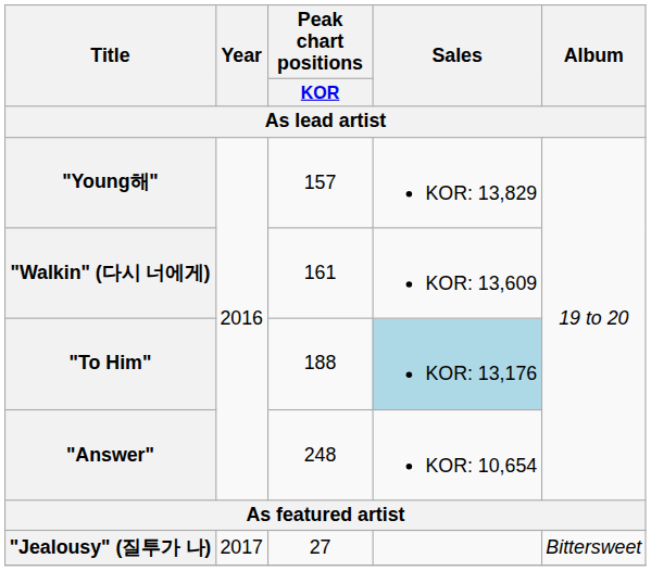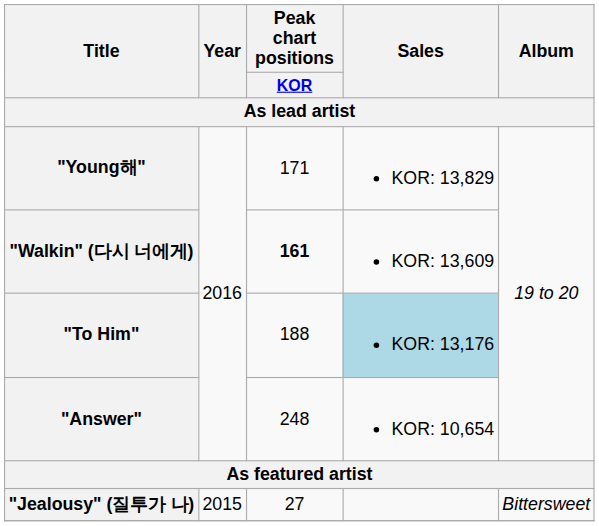 <table class="wikitable plainrowheaders" style="text-align:center;">
 <tr>
 <th scope="col" rowspan="2">Title</th>
 <th scope="col" rowspan="2">Year</th>
 <th scope="col" colspan="1" style="width:5em;">Peak chart positions</th>
 <th scope="col" rowspan="2">Sales</th>
 <th scope="col" rowspan="2">Album</th>
 </tr>
 <tr>
 <th scope="col" style="width:3em;font-size:90%;"><a href='#'>KOR</a><br></th>
 </tr>
 <tr>
 <th colspan="5">As lead artist</th>
 </tr>
 <tr>
 <th scope="row">"Young해"<br></th>
 <td rowspan="4">2016</td>
-<td>157</td>
+<td>171</td>
 <td><br><ul><li>KOR: 13,829</li></ul></td>
 <td rowspan="4"><em>19 to 20</em></td>
 </tr>
 <tr>
 <th scope="row">"Walkin" (다시 너에게)<br></th>
-<td>161</td>
+<td><strong>161</strong></td>
 <td><br><ul><li>KOR: 13,609</li></ul></td>
 </tr>
 <tr>
 <th scope="row">"To Him"</th>
 <td>188</td>
 <td style="background: lightblue;"><br><ul><li>KOR: 13,176</li></ul></td>
 </tr>
 <tr>
 <th scope="row">"Answer"</th>
 <td>248</td>
 <td><br><ul><li>KOR: 10,654</li></ul></td>
 </tr>
 <tr>
 <th colspan="5">As featured artist</th>
 </tr>
 <tr>
 <th scope="row">"Jealousy" (질투가 나)<br></th>
-<td>2017</td>
+<td>2015</td>
 <td>27</td>
 <td></td>
 <td><em>Bittersweet</em></td>
 </tr>
 <tr>
 </tr>
 </table>
